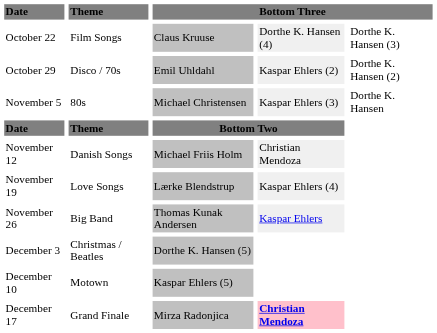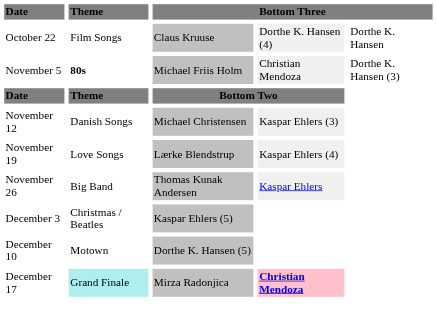 <table cellpadding=2 cellspacing=6>
 <tr bgcolor=#808080>
 <td><strong>Date</strong></td>
 <td><strong>Theme</strong></td>
 <td colspan=3 align="center"><strong>Bottom Three</strong></td>
 </tr>
 <tr>
 <td>October 22</td>
 <td>Film Songs</td>
 <td bgcolor="#C0C0C0">Claus Kruuse</td>
 <td bgcolor="#F0F0F0">Dorthe K. Hansen (4)</td>
-<td>Dorthe K. Hansen (3)</td>
-</tr>
-<tr>
-<td>October 29</td>
-<td>Disco / 70s</td>
-<td bgcolor="#C0C0C0">Emil Uhldahl</td>
-<td bgcolor="#F0F0F0">Kaspar Ehlers (2)</td>
-<td>Dorthe K. Hansen (2)</td>
+<td>Dorthe K. Hansen</td>
 </tr>
 <tr>
 <td>November 5</td>
-<td>80s</td>
-<td bgcolor="#C0C0C0">Michael Christensen</td>
-<td bgcolor="#F0F0F0">Kaspar Ehlers (3)</td>
-<td>Dorthe K. Hansen</td>
+<td><strong>80s</strong></td>
+<td bgcolor="#C0C0C0">Michael Friis Holm</td>
+<td bgcolor="#F0F0F0">Christian Mendoza</td>
+<td>Dorthe K. Hansen (3)</td>
 </tr>
 <tr bgcolor=#808080>
 <td><strong>Date</strong></td>
 <td><strong>Theme</strong></td>
 <td colspan=2 align="center"><strong>Bottom Two</strong></td>
 </tr>
 <tr>
 <td>November 12</td>
 <td>Danish Songs</td>
-<td bgcolor="#C0C0C0">Michael Friis Holm</td>
-<td bgcolor="#F0F0F0">Christian Mendoza</td>
+<td bgcolor="#C0C0C0">Michael Christensen</td>
+<td bgcolor="#F0F0F0">Kaspar Ehlers (3)</td>
 </tr>
 <tr>
 <td>November 19</td>
 <td>Love Songs</td>
 <td bgcolor="#C0C0C0">Lærke Blendstrup</td>
 <td bgcolor="#F0F0F0">Kaspar Ehlers (4)</td>
 </tr>
 <tr>
 <td>November 26</td>
 <td>Big Band</td>
 <td bgcolor="C0C0C0">Thomas Kunak Andersen</td>
 <td bgcolor="#F0F0F0"><a href='#'>Kaspar Ehlers</a></td>
 </tr>
 <tr>
 <td>December 3</td>
 <td>Christmas / Beatles</td>
-<td bgcolor="#C0C0C0">Dorthe K. Hansen (5)</td>
+<td bgcolor="#C0C0C0">Kaspar Ehlers (5)</td>
 </tr>
 <tr>
 <td>December 10</td>
 <td>Motown</td>
-<td bgcolor="#C0C0C0">Kaspar Ehlers (5)</td>
+<td bgcolor="#C0C0C0">Dorthe K. Hansen (5)</td>
 </tr>
 <tr>
 <td>December 17</td>
-<td>Grand Finale</td>
+<td style="background: paleturquoise;">Grand Finale</td>
 <td bgcolor="#C0C0C0">Mirza Radonjica</td>
 <td bgcolor="pink"><strong><a href='#'>Christian Mendoza</a></strong></td>
 </tr>
 </table>
